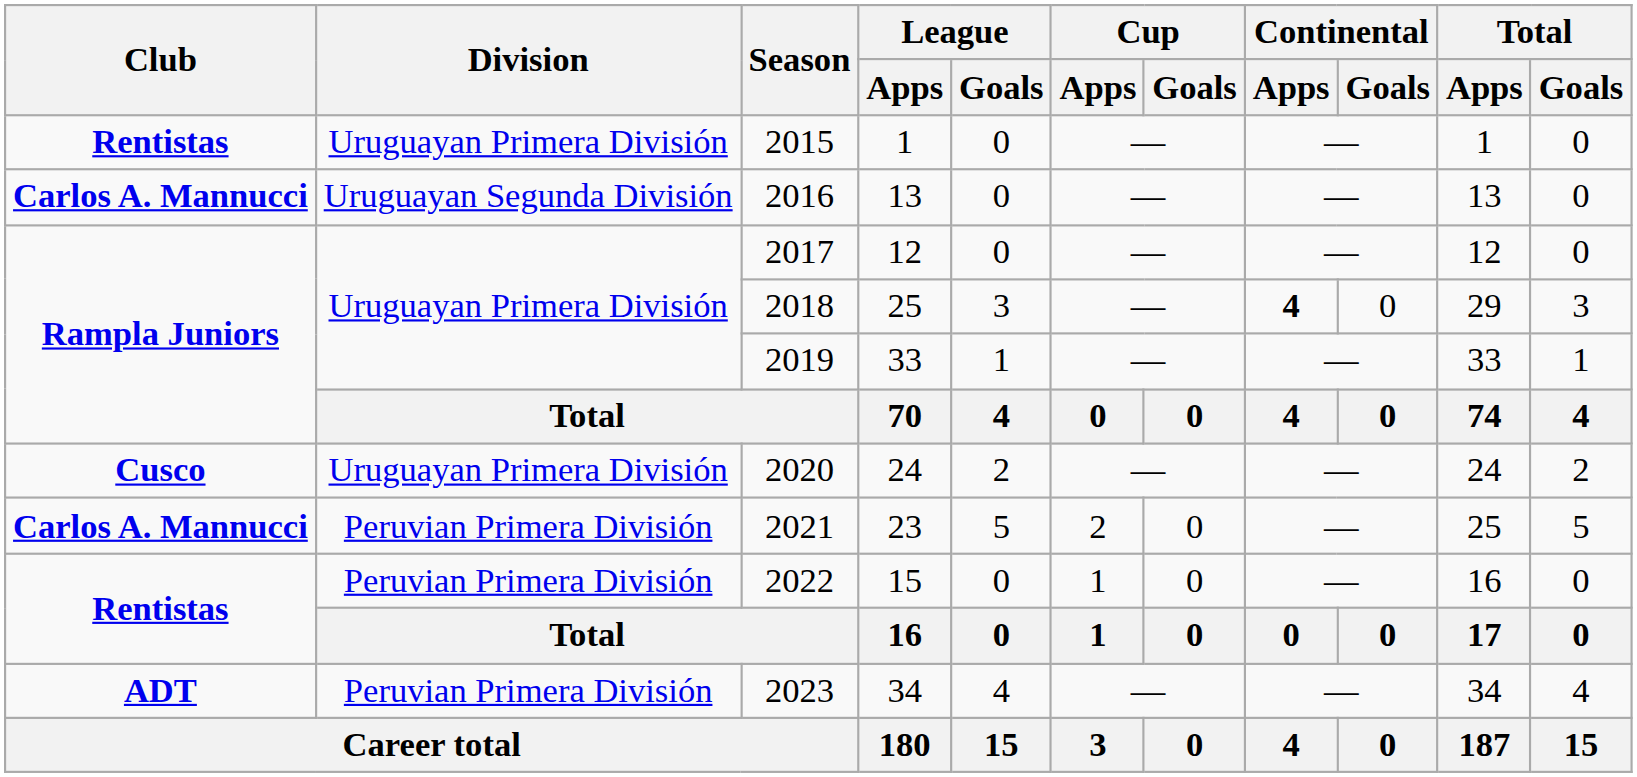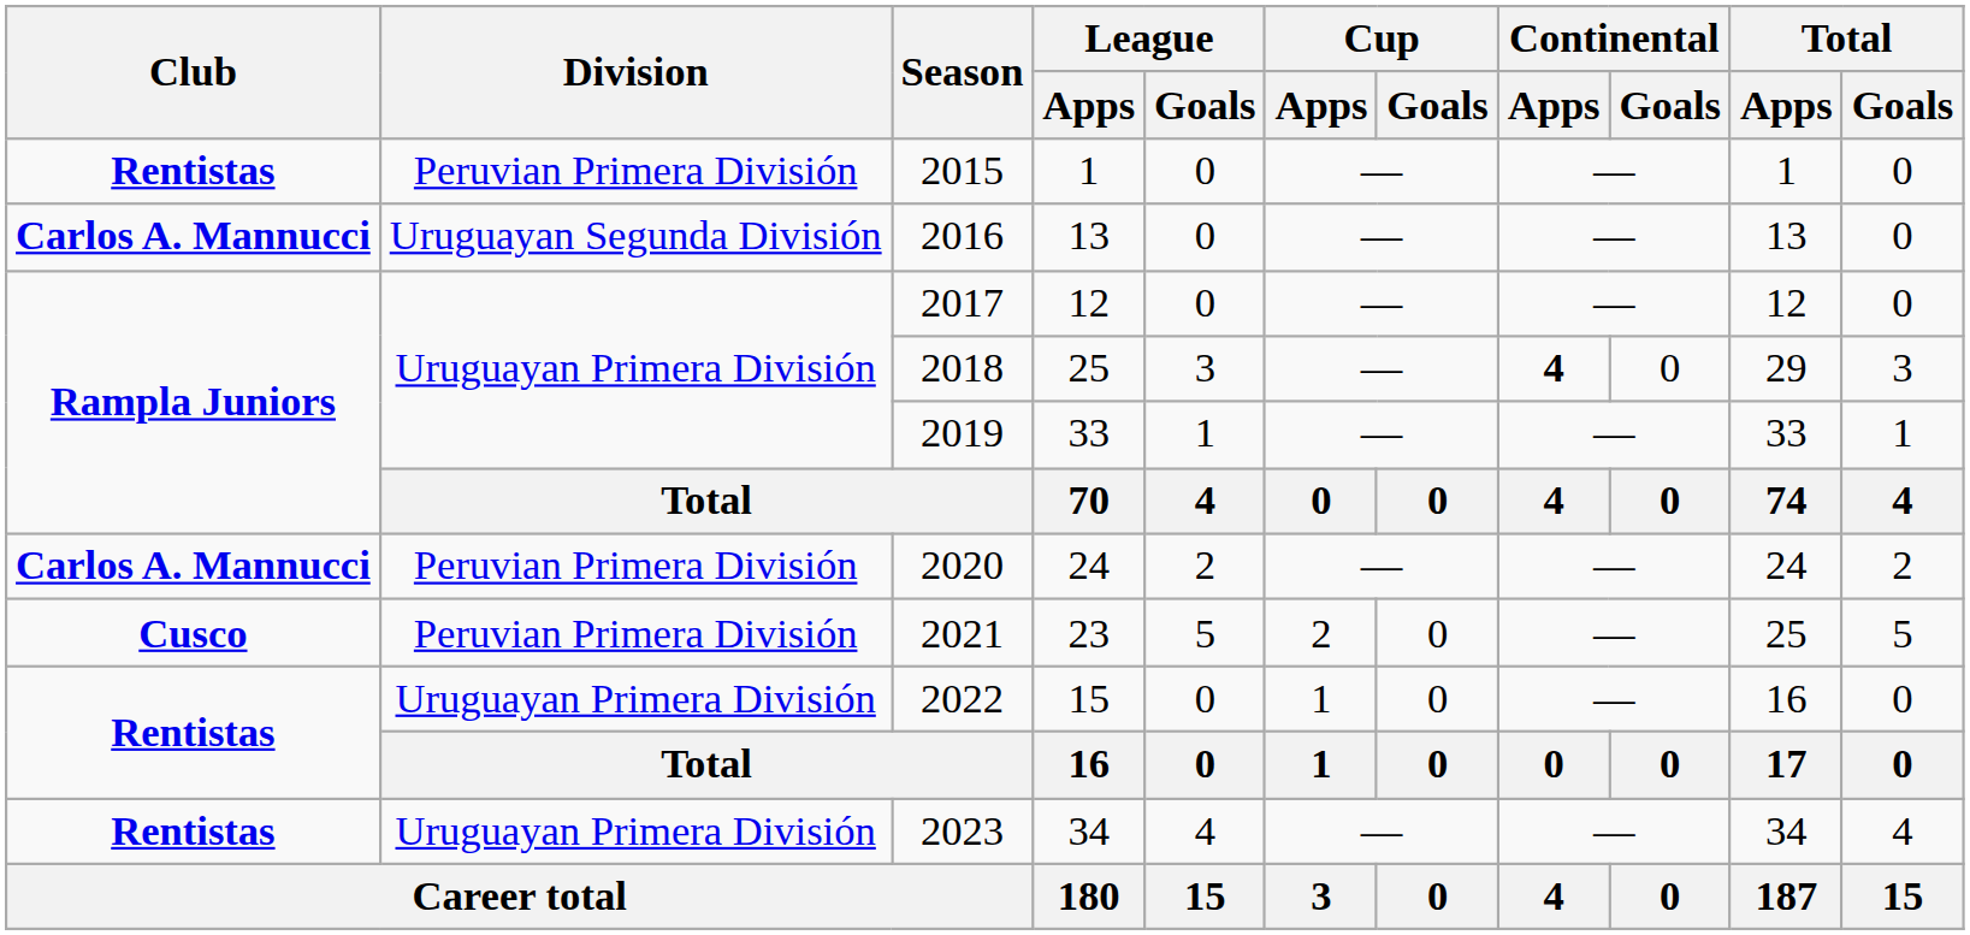 <table class="wikitable center" style="text-align:center">
 <tr>
 <th rowspan="2">Club</th>
 <th rowspan="2">Division</th>
 <th rowspan="2">Season</th>
 <th colspan="2">League</th>
 <th colspan="2">Cup</th>
 <th colspan="2">Continental</th>
 <th colspan="2">Total</th>
 </tr>
 <tr>
 <th>Apps</th>
 <th>Goals</th>
 <th>Apps</th>
 <th>Goals</th>
 <th>Apps</th>
 <th>Goals</th>
 <th>Apps</th>
 <th>Goals</th>
 </tr>
 <tr>
 <td><strong><a href='#'>Rentistas</a></strong></td>
-<td><a href='#'>Uruguayan Primera División</a></td>
+<td><a href='#'>Peruvian Primera División</a></td>
 <td>2015</td>
 <td>1</td>
 <td>0</td>
 <td colspan="2">—</td>
 <td colspan="2">—</td>
 <td>1</td>
 <td>0</td>
 </tr>
 <tr>
 <td><strong><a href='#'>Carlos A. Mannucci</a></strong></td>
 <td><a href='#'>Uruguayan Segunda División</a></td>
 <td>2016</td>
 <td>13</td>
 <td>0</td>
 <td colspan="2">—</td>
 <td colspan="2">—</td>
 <td>13</td>
 <td>0</td>
 </tr>
 <tr>
 <td rowspan="4"><strong><a href='#'>Rampla Juniors</a></strong></td>
 <td rowspan="3"><a href='#'>Uruguayan Primera División</a></td>
 <td>2017</td>
 <td>12</td>
 <td>0</td>
 <td colspan="2">—</td>
 <td colspan="2">—</td>
 <td>12</td>
 <td>0</td>
 </tr>
 <tr>
 <td>2018</td>
 <td>25</td>
 <td>3</td>
 <td colspan="2">—</td>
 <td><strong>4</strong></td>
 <td>0</td>
 <td>29</td>
 <td>3</td>
 </tr>
 <tr>
 <td>2019</td>
 <td>33</td>
 <td>1</td>
 <td colspan="2">—</td>
 <td colspan="2">—</td>
 <td>33</td>
 <td>1</td>
 </tr>
 <tr>
 <th colspan="2">Total</th>
 <th>70</th>
 <th>4</th>
 <th>0</th>
 <th>0</th>
 <th>4</th>
 <th>0</th>
 <th>74</th>
 <th>4</th>
 </tr>
 <tr>
-<td><strong><a href='#'>Cusco</a></strong></td>
-<td><a href='#'>Uruguayan Primera División</a></td>
+<td><strong><a href='#'>Carlos A. Mannucci</a></strong></td>
+<td><a href='#'>Peruvian Primera División</a></td>
 <td>2020</td>
 <td>24</td>
 <td>2</td>
 <td colspan="2">—</td>
 <td colspan="2">—</td>
 <td>24</td>
 <td>2</td>
 </tr>
 <tr>
-<td><strong><a href='#'>Carlos A. Mannucci</a></strong></td>
+<td><strong><a href='#'>Cusco</a></strong></td>
 <td><a href='#'>Peruvian Primera División</a></td>
 <td>2021</td>
 <td>23</td>
 <td>5</td>
 <td>2</td>
 <td>0</td>
 <td colspan="2">—</td>
 <td>25</td>
 <td>5</td>
 </tr>
 <tr>
 <td rowspan="2"><strong><a href='#'>Rentistas</a></strong></td>
-<td><a href='#'>Peruvian Primera División</a></td>
+<td><a href='#'>Uruguayan Primera División</a></td>
 <td>2022</td>
 <td>15</td>
 <td>0</td>
 <td>1</td>
 <td>0</td>
 <td colspan="2">—</td>
 <td>16</td>
 <td>0</td>
 </tr>
 <tr>
 <th colspan="2">Total</th>
 <th>16</th>
 <th>0</th>
 <th>1</th>
 <th>0</th>
 <th>0</th>
 <th>0</th>
 <th>17</th>
 <th>0</th>
 </tr>
 <tr>
-<td><strong><a href='#'>ADT</a></strong></td>
-<td><a href='#'>Peruvian Primera División</a></td>
+<td><strong><a href='#'>Rentistas</a></strong></td>
+<td><a href='#'>Uruguayan Primera División</a></td>
 <td>2023</td>
 <td>34</td>
 <td>4</td>
 <td colspan="2">—</td>
 <td colspan="2">—</td>
 <td>34</td>
 <td>4</td>
 </tr>
 <tr>
 <th colspan="3">Career total</th>
 <th>180</th>
 <th>15</th>
 <th>3</th>
 <th>0</th>
 <th>4</th>
 <th>0</th>
 <th>187</th>
 <th>15</th>
 </tr>
 </table>
